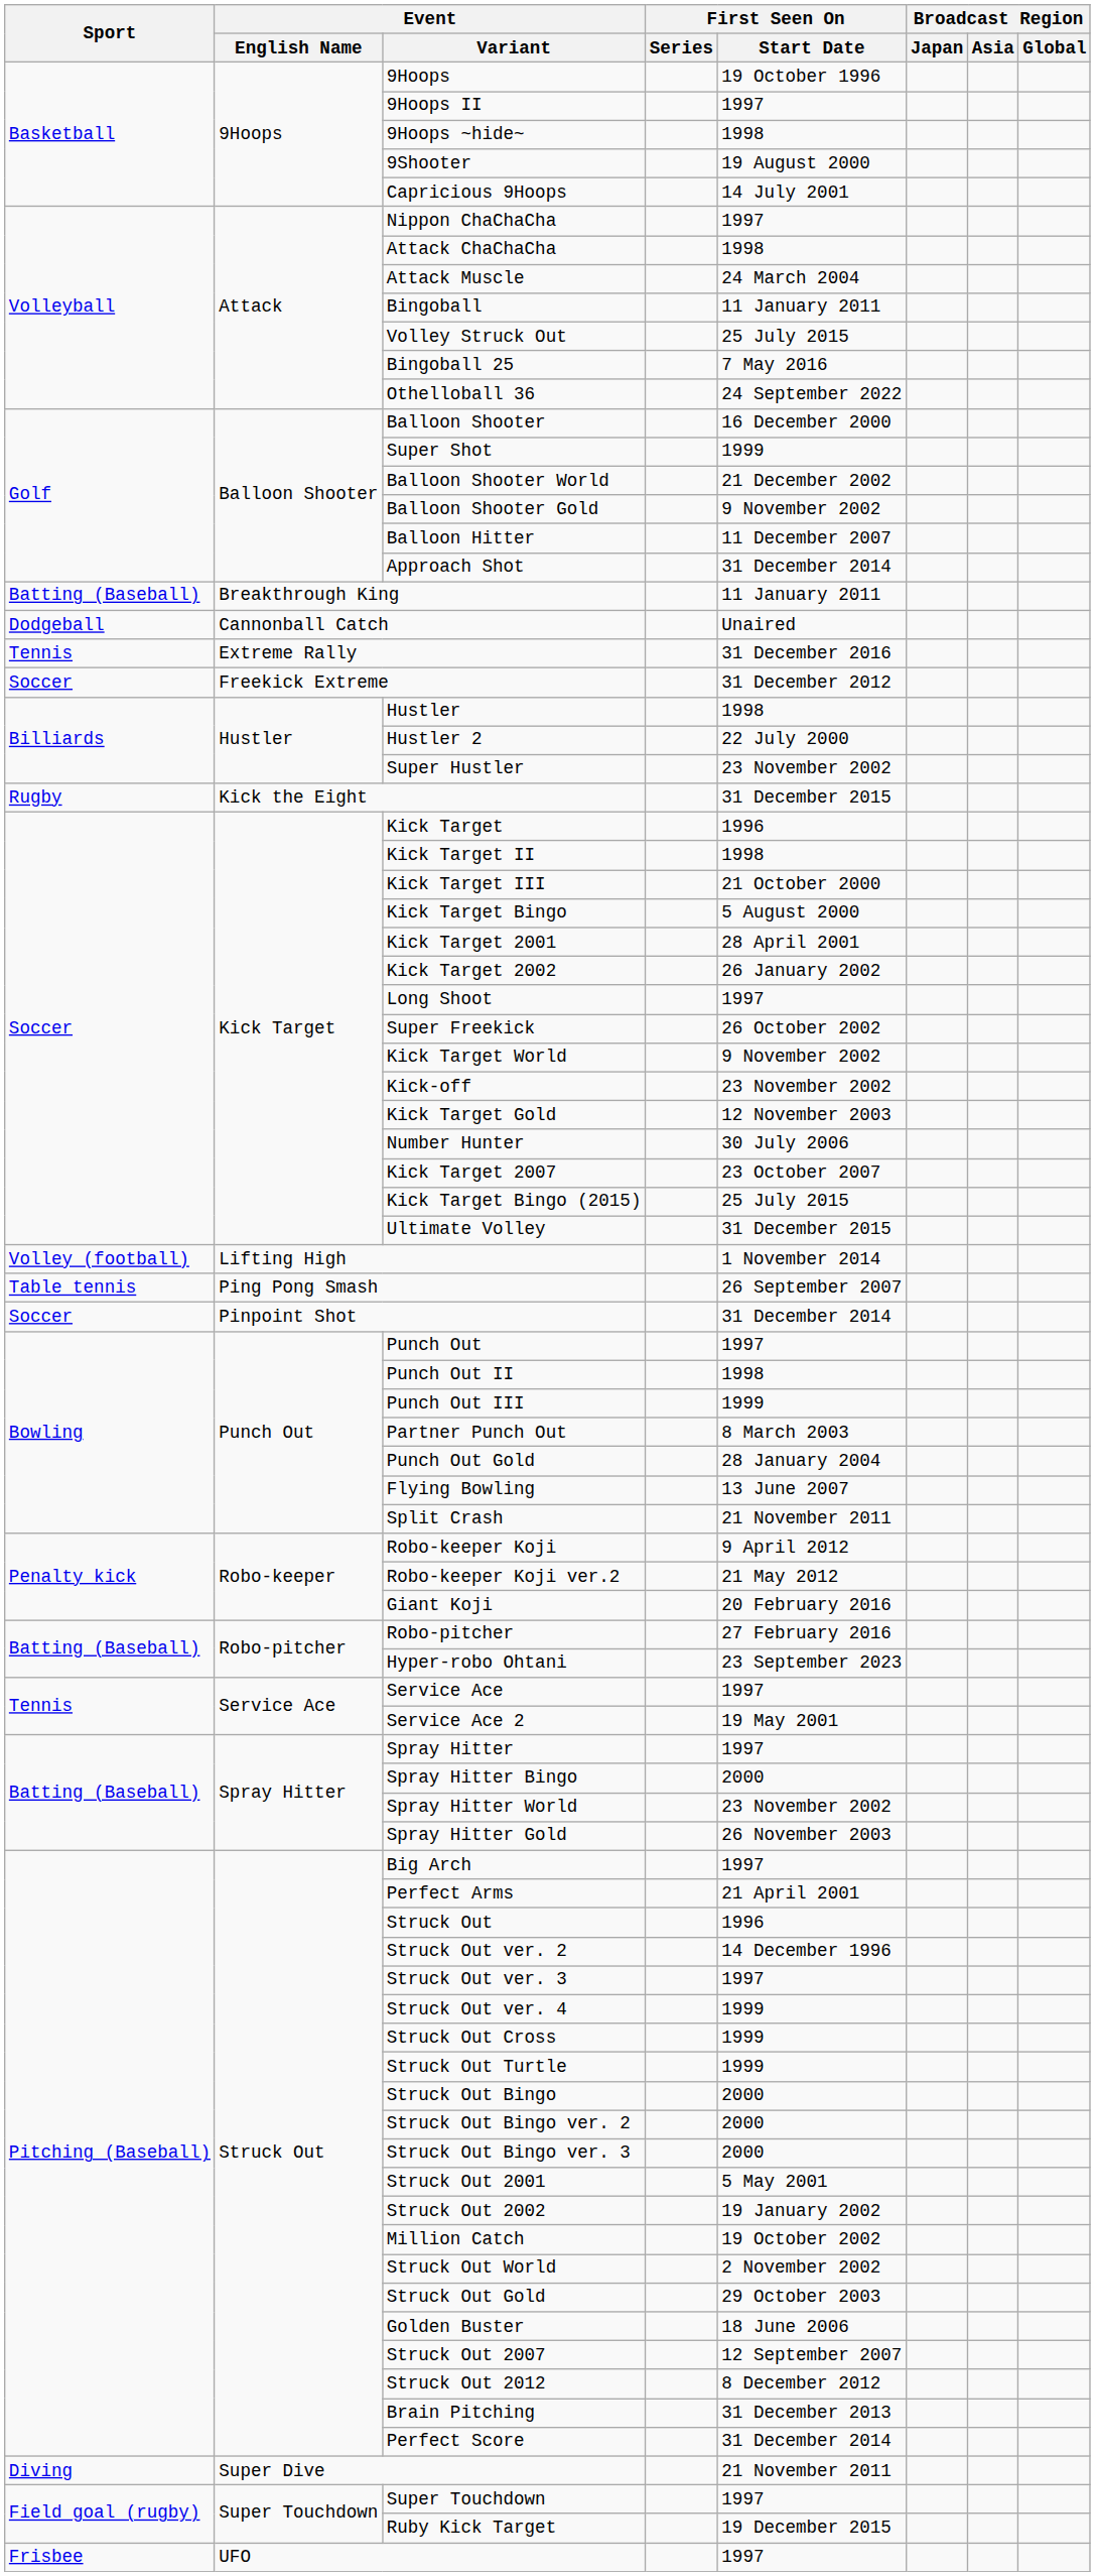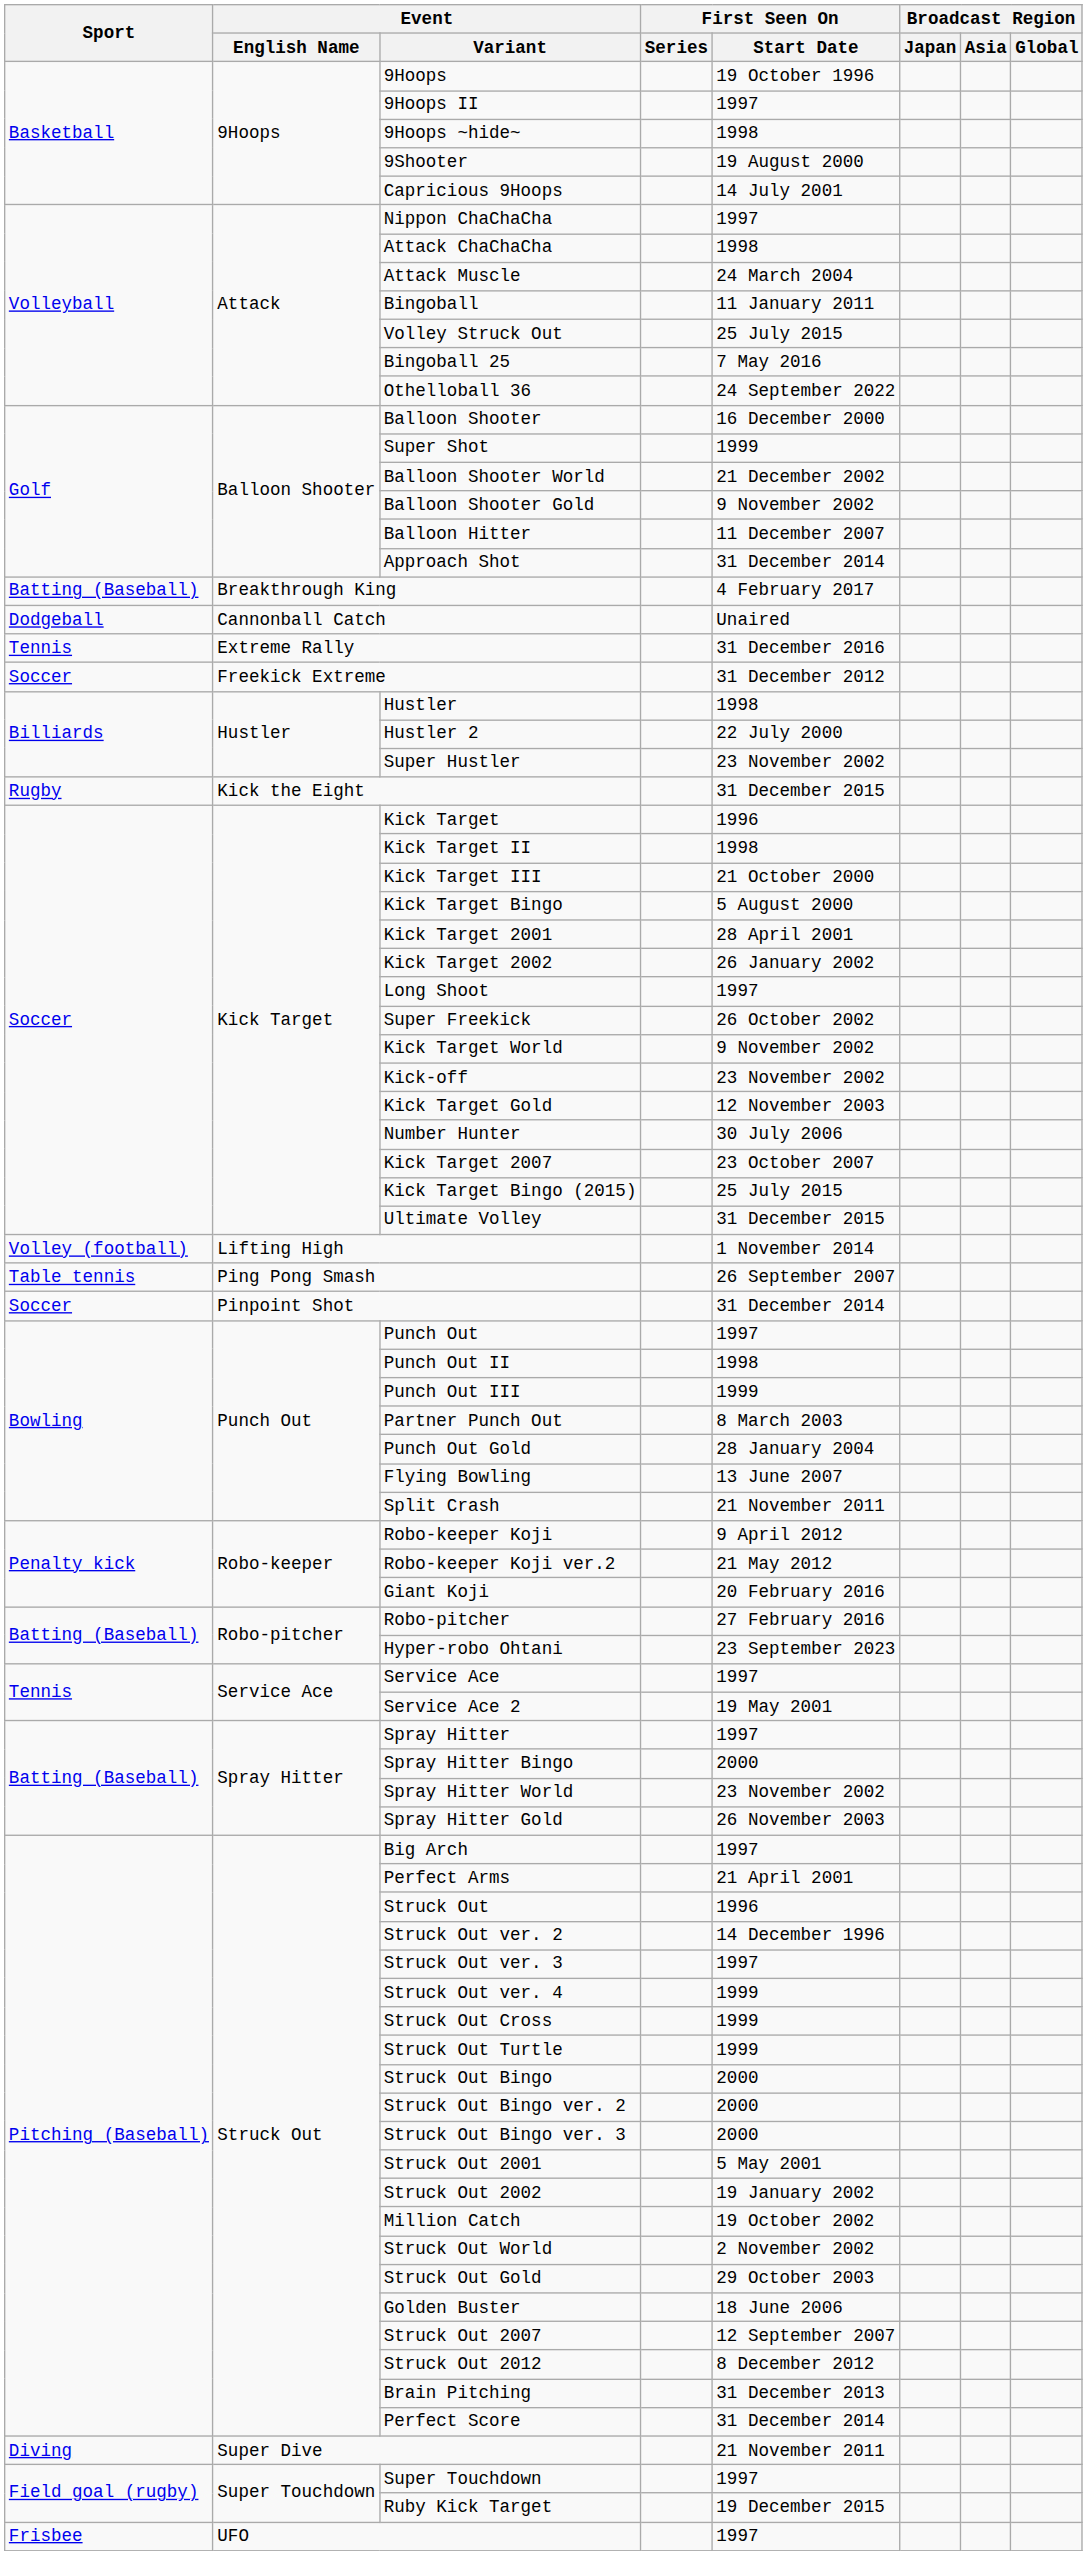 <table class="wikitable defaultcenter">
 <tr>
 <th rowspan="2">Sport</th>
 <th colspan="2">Event</th>
 <th colspan="2">First Seen On</th>
 <th colspan="3">Broadcast Region</th>
 </tr>
 <tr>
 <th>English Name</th>
 <th>Variant</th>
 <th>Series</th>
 <th>Start Date</th>
 <th>Japan</th>
 <th>Asia</th>
 <th>Global</th>
 </tr>
 <tr>
 <td rowspan="5"><a href='#'>Basketball</a></td>
 <td rowspan="5">9Hoops</td>
 <td>9Hoops</td>
 <td></td>
 <td>19 October 1996</td>
 <td></td>
 <td></td>
 <td></td>
 </tr>
 <tr>
 <td>9Hoops II</td>
 <td></td>
 <td>1997</td>
 <td></td>
 <td></td>
 <td></td>
 </tr>
 <tr>
 <td>9Hoops ~hide~</td>
 <td></td>
 <td>1998</td>
 <td></td>
 <td></td>
 <td></td>
 </tr>
 <tr>
 <td>9Shooter</td>
 <td></td>
 <td>19 August 2000</td>
 <td></td>
 <td></td>
 <td></td>
 </tr>
 <tr>
 <td>Capricious 9Hoops</td>
 <td></td>
 <td>14 July 2001</td>
 <td></td>
 <td></td>
 <td></td>
 </tr>
 <tr>
 <td rowspan="7"><a href='#'>Volleyball</a></td>
 <td rowspan="7">Attack</td>
 <td>Nippon ChaChaCha</td>
 <td></td>
 <td>1997</td>
 <td></td>
 <td></td>
 <td></td>
 </tr>
 <tr>
 <td>Attack ChaChaCha</td>
 <td></td>
 <td>1998</td>
 <td></td>
 <td></td>
 <td></td>
 </tr>
 <tr>
 <td>Attack Muscle</td>
 <td></td>
 <td>24 March 2004</td>
 <td></td>
 <td></td>
 <td></td>
 </tr>
 <tr>
 <td>Bingoball</td>
 <td></td>
 <td>11 January 2011</td>
 <td></td>
 <td></td>
 <td></td>
 </tr>
 <tr>
 <td>Volley Struck Out</td>
 <td></td>
 <td>25 July 2015</td>
 <td></td>
 <td></td>
 <td></td>
 </tr>
 <tr>
 <td>Bingoball 25</td>
 <td></td>
 <td>7 May 2016</td>
 <td></td>
 <td></td>
 <td></td>
 </tr>
 <tr>
 <td>Othelloball 36</td>
 <td></td>
 <td>24 September 2022</td>
 <td></td>
 <td></td>
 <td></td>
 </tr>
 <tr>
 <td rowspan="6"><a href='#'>Golf</a></td>
 <td rowspan="6">Balloon Shooter</td>
 <td>Balloon Shooter</td>
 <td></td>
 <td>16 December 2000</td>
 <td></td>
 <td></td>
 <td></td>
 </tr>
 <tr>
 <td>Super Shot</td>
 <td></td>
 <td>1999</td>
 <td></td>
 <td></td>
 <td></td>
 </tr>
 <tr>
 <td>Balloon Shooter World</td>
 <td></td>
 <td>21 December 2002</td>
 <td></td>
 <td></td>
 <td></td>
 </tr>
 <tr>
 <td>Balloon Shooter Gold</td>
 <td></td>
 <td>9 November 2002</td>
 <td></td>
 <td></td>
 <td></td>
 </tr>
 <tr>
 <td>Balloon Hitter</td>
 <td></td>
 <td>11 December 2007</td>
 <td></td>
 <td></td>
 <td></td>
 </tr>
 <tr>
 <td>Approach Shot</td>
 <td></td>
 <td>31 December 2014</td>
 <td></td>
 <td></td>
 <td></td>
 </tr>
 <tr>
 <td><a href='#'>Batting (Baseball)</a></td>
 <td colspan="2">Breakthrough King</td>
 <td></td>
-<td>11 January 2011</td>
+<td>4 February 2017</td>
 <td></td>
 <td></td>
 <td></td>
 </tr>
 <tr>
 <td><a href='#'>Dodgeball</a></td>
 <td colspan="2">Cannonball Catch</td>
 <td></td>
 <td>Unaired</td>
 <td></td>
 <td></td>
 <td></td>
 </tr>
 <tr>
 <td><a href='#'>Tennis</a></td>
 <td colspan="2">Extreme Rally</td>
 <td></td>
 <td>31 December 2016</td>
 <td></td>
 <td></td>
 <td></td>
 </tr>
 <tr>
 <td><a href='#'>Soccer</a></td>
 <td colspan="2">Freekick Extreme</td>
 <td></td>
 <td>31 December 2012</td>
 <td></td>
 <td></td>
 <td></td>
 </tr>
 <tr>
 <td rowspan="3"><a href='#'>Billiards</a></td>
 <td rowspan="3">Hustler</td>
 <td>Hustler</td>
 <td></td>
 <td>1998</td>
 <td></td>
 <td></td>
 <td></td>
 </tr>
 <tr>
 <td>Hustler 2</td>
 <td></td>
 <td>22 July 2000</td>
 <td></td>
 <td></td>
 <td></td>
 </tr>
 <tr>
 <td>Super Hustler</td>
 <td></td>
 <td>23 November 2002</td>
 <td></td>
 <td></td>
 <td></td>
 </tr>
 <tr>
 <td><a href='#'>Rugby</a></td>
 <td colspan="2">Kick the Eight</td>
 <td></td>
 <td>31 December 2015</td>
 <td></td>
 <td></td>
 <td></td>
 </tr>
 <tr>
 <td rowspan="15"><a href='#'>Soccer</a></td>
 <td rowspan="15">Kick Target</td>
 <td>Kick Target</td>
 <td></td>
 <td>1996</td>
 <td></td>
 <td></td>
 <td></td>
 </tr>
 <tr>
 <td>Kick Target II</td>
 <td></td>
 <td>1998</td>
 <td></td>
 <td></td>
 <td></td>
 </tr>
 <tr>
 <td>Kick Target III</td>
 <td></td>
 <td>21 October 2000</td>
 <td></td>
 <td></td>
 <td></td>
 </tr>
 <tr>
 <td>Kick Target Bingo</td>
 <td></td>
 <td>5 August 2000</td>
 <td></td>
 <td></td>
 <td></td>
 </tr>
 <tr>
 <td>Kick Target 2001</td>
 <td></td>
 <td>28 April 2001</td>
 <td></td>
 <td></td>
 <td></td>
 </tr>
 <tr>
 <td>Kick Target 2002</td>
 <td></td>
 <td>26 January 2002</td>
 <td></td>
 <td></td>
 <td></td>
 </tr>
 <tr>
 <td>Long Shoot</td>
 <td></td>
 <td>1997</td>
 <td></td>
 <td></td>
 <td></td>
 </tr>
 <tr>
 <td>Super Freekick</td>
 <td></td>
 <td>26 October 2002</td>
 <td></td>
 <td></td>
 <td></td>
 </tr>
 <tr>
 <td>Kick Target World</td>
 <td></td>
 <td>9 November 2002</td>
 <td></td>
 <td></td>
 <td></td>
 </tr>
 <tr>
 <td>Kick-off</td>
 <td></td>
 <td>23 November 2002</td>
 <td></td>
 <td></td>
 <td></td>
 </tr>
 <tr>
 <td>Kick Target Gold</td>
 <td></td>
 <td>12 November 2003</td>
 <td></td>
 <td></td>
 <td></td>
 </tr>
 <tr>
 <td>Number Hunter</td>
 <td></td>
 <td>30 July 2006</td>
 <td></td>
 <td></td>
 <td></td>
 </tr>
 <tr>
 <td>Kick Target 2007</td>
 <td></td>
 <td>23 October 2007</td>
 <td></td>
 <td></td>
 <td></td>
 </tr>
 <tr>
 <td>Kick Target Bingo (2015)</td>
 <td></td>
 <td>25 July 2015</td>
 <td></td>
 <td></td>
 <td></td>
 </tr>
 <tr>
 <td>Ultimate Volley</td>
 <td></td>
 <td>31 December 2015</td>
 <td></td>
 <td></td>
 <td></td>
 </tr>
 <tr>
 <td><a href='#'>Volley (football)</a></td>
 <td colspan="2">Lifting High</td>
 <td></td>
 <td>1 November 2014</td>
 <td></td>
 <td></td>
 <td></td>
 </tr>
 <tr>
 <td><a href='#'>Table tennis</a></td>
 <td colspan="2">Ping Pong Smash</td>
 <td></td>
 <td>26 September 2007</td>
 <td></td>
 <td></td>
 <td></td>
 </tr>
 <tr>
 <td><a href='#'>Soccer</a></td>
 <td colspan="2">Pinpoint Shot</td>
 <td></td>
 <td>31 December 2014</td>
 <td></td>
 <td></td>
 <td></td>
 </tr>
 <tr>
 <td rowspan="7"><a href='#'>Bowling</a></td>
 <td rowspan="7">Punch Out</td>
 <td>Punch Out</td>
 <td></td>
 <td>1997</td>
 <td></td>
 <td></td>
 <td></td>
 </tr>
 <tr>
 <td>Punch Out II</td>
 <td></td>
 <td>1998</td>
 <td></td>
 <td></td>
 <td></td>
 </tr>
 <tr>
 <td>Punch Out III</td>
 <td></td>
 <td>1999</td>
 <td></td>
 <td></td>
 <td></td>
 </tr>
 <tr>
 <td>Partner Punch Out</td>
 <td></td>
 <td>8 March 2003</td>
 <td></td>
 <td></td>
 <td></td>
 </tr>
 <tr>
 <td>Punch Out Gold</td>
 <td></td>
 <td>28 January 2004</td>
 <td></td>
 <td></td>
 <td></td>
 </tr>
 <tr>
 <td>Flying Bowling</td>
 <td></td>
 <td>13 June 2007</td>
 <td></td>
 <td></td>
 <td></td>
 </tr>
 <tr>
 <td>Split Crash</td>
 <td></td>
 <td>21 November 2011</td>
 <td></td>
 <td></td>
 <td></td>
 </tr>
 <tr>
 <td rowspan="3"><a href='#'>Penalty kick</a></td>
 <td rowspan="3">Robo-keeper</td>
 <td>Robo-keeper Koji</td>
 <td></td>
 <td>9 April 2012</td>
 <td></td>
 <td></td>
 <td></td>
 </tr>
 <tr>
 <td>Robo-keeper Koji ver.2</td>
 <td></td>
 <td>21 May 2012</td>
 <td></td>
 <td></td>
 <td></td>
 </tr>
 <tr>
 <td>Giant Koji</td>
 <td></td>
 <td>20 February 2016</td>
 <td></td>
 <td></td>
 <td></td>
 </tr>
 <tr>
 <td rowspan="2"><a href='#'>Batting (Baseball)</a></td>
 <td rowspan="2">Robo-pitcher</td>
 <td>Robo-pitcher</td>
 <td></td>
 <td>27 February 2016</td>
 <td></td>
 <td></td>
 <td></td>
 </tr>
 <tr>
 <td>Hyper-robo Ohtani</td>
 <td></td>
 <td>23 September 2023</td>
 <td></td>
 <td></td>
 <td></td>
 </tr>
 <tr>
 <td rowspan="2"><a href='#'>Tennis</a></td>
 <td rowspan="2">Service Ace</td>
 <td>Service Ace</td>
 <td></td>
 <td>1997</td>
 <td></td>
 <td></td>
 <td></td>
 </tr>
 <tr>
 <td>Service Ace 2</td>
 <td></td>
 <td>19 May 2001</td>
 <td></td>
 <td></td>
 <td></td>
 </tr>
 <tr>
 <td rowspan="4"><a href='#'>Batting (Baseball)</a></td>
 <td rowspan="4">Spray Hitter</td>
 <td>Spray Hitter</td>
 <td></td>
 <td>1997</td>
 <td></td>
 <td></td>
 <td></td>
 </tr>
 <tr>
 <td>Spray Hitter Bingo</td>
 <td></td>
 <td>2000</td>
 <td></td>
 <td></td>
 <td></td>
 </tr>
 <tr>
 <td>Spray Hitter World</td>
 <td></td>
 <td>23 November 2002</td>
 <td></td>
 <td></td>
 <td></td>
 </tr>
 <tr>
 <td>Spray Hitter Gold</td>
 <td></td>
 <td>26 November 2003</td>
 <td></td>
 <td></td>
 <td></td>
 </tr>
 <tr>
 <td rowspan="21"><a href='#'>Pitching (Baseball)</a></td>
 <td rowspan="21">Struck Out</td>
 <td>Big Arch</td>
 <td></td>
 <td>1997</td>
 <td></td>
 <td></td>
 <td></td>
 </tr>
 <tr>
 <td>Perfect Arms</td>
 <td></td>
 <td>21 April 2001</td>
 <td></td>
 <td></td>
 <td></td>
 </tr>
 <tr>
 <td>Struck Out</td>
 <td></td>
 <td>1996</td>
 <td></td>
 <td></td>
 <td></td>
 </tr>
 <tr>
 <td>Struck Out ver. 2</td>
 <td></td>
 <td>14 December 1996</td>
 <td></td>
 <td></td>
 <td></td>
 </tr>
 <tr>
 <td>Struck Out ver. 3</td>
 <td></td>
 <td>1997</td>
 <td></td>
 <td></td>
 <td></td>
 </tr>
 <tr>
 <td>Struck Out ver. 4</td>
 <td></td>
 <td>1999</td>
 <td></td>
 <td></td>
 <td></td>
 </tr>
 <tr>
 <td>Struck Out Cross</td>
 <td></td>
 <td>1999</td>
 <td></td>
 <td></td>
 <td></td>
 </tr>
 <tr>
 <td>Struck Out Turtle</td>
 <td></td>
 <td>1999</td>
 <td></td>
 <td></td>
 <td></td>
 </tr>
 <tr>
 <td>Struck Out Bingo</td>
 <td></td>
 <td>2000</td>
 <td></td>
 <td></td>
 <td></td>
 </tr>
 <tr>
 <td>Struck Out Bingo ver. 2</td>
 <td></td>
 <td>2000</td>
 <td></td>
 <td></td>
 <td></td>
 </tr>
 <tr>
 <td>Struck Out Bingo ver. 3</td>
 <td></td>
 <td>2000</td>
 <td></td>
 <td></td>
 <td></td>
 </tr>
 <tr>
 <td>Struck Out 2001</td>
 <td></td>
 <td>5 May 2001</td>
 <td></td>
 <td></td>
 <td></td>
 </tr>
 <tr>
 <td>Struck Out 2002</td>
 <td></td>
 <td>19 January 2002</td>
 <td></td>
 <td></td>
 <td></td>
 </tr>
 <tr>
 <td>Million Catch</td>
 <td></td>
 <td>19 October 2002</td>
 <td></td>
 <td></td>
 <td></td>
 </tr>
 <tr>
 <td>Struck Out World</td>
 <td></td>
 <td>2 November 2002</td>
 <td></td>
 <td></td>
 <td></td>
 </tr>
 <tr>
 <td>Struck Out Gold</td>
 <td></td>
 <td>29 October 2003</td>
 <td></td>
 <td></td>
 <td></td>
 </tr>
 <tr>
 <td>Golden Buster</td>
 <td></td>
 <td>18 June 2006</td>
 <td></td>
 <td></td>
 <td></td>
 </tr>
 <tr>
 <td>Struck Out 2007</td>
 <td></td>
 <td>12 September 2007</td>
 <td></td>
 <td></td>
 <td></td>
 </tr>
 <tr>
 <td>Struck Out 2012</td>
 <td></td>
 <td>8 December 2012</td>
 <td></td>
 <td></td>
 <td></td>
 </tr>
 <tr>
 <td>Brain Pitching</td>
 <td></td>
 <td>31 December 2013</td>
 <td></td>
 <td></td>
 <td></td>
 </tr>
 <tr>
 <td>Perfect Score</td>
 <td></td>
 <td>31 December 2014</td>
 <td></td>
 <td></td>
 <td></td>
 </tr>
 <tr>
 <td><a href='#'>Diving</a></td>
 <td colspan="2">Super Dive</td>
 <td></td>
 <td>21 November 2011</td>
 <td></td>
 <td></td>
 <td></td>
 </tr>
 <tr>
 <td rowspan="2"><a href='#'>Field goal (rugby)</a></td>
 <td rowspan="2">Super Touchdown</td>
 <td>Super Touchdown</td>
 <td></td>
 <td>1997</td>
 <td></td>
 <td></td>
 <td></td>
 </tr>
 <tr>
 <td>Ruby Kick Target</td>
 <td></td>
 <td>19 December 2015</td>
 <td></td>
 <td></td>
 <td></td>
 </tr>
 <tr>
 <td><a href='#'>Frisbee</a></td>
 <td colspan="2">UFO</td>
 <td></td>
 <td>1997</td>
 <td></td>
 <td></td>
 <td></td>
 </tr>
 </table>
